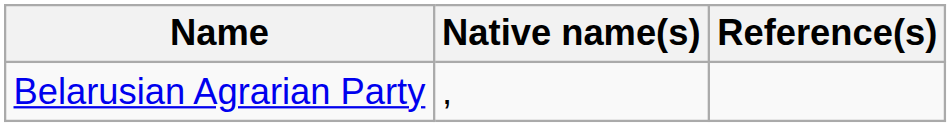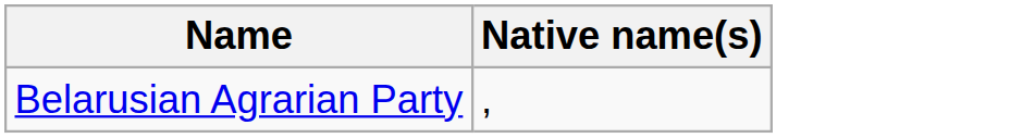 <table class="wikitable">
 <tr>
 <th>Name</th>
 <th>Native name(s)</th>
-<th>Reference(s)</th>
 </tr>
 <tr>
 <td><a href='#'>Belarusian Agrarian Party</a></td>
 <td>, </td>
-<td></td>
 </tr>
 </table>
